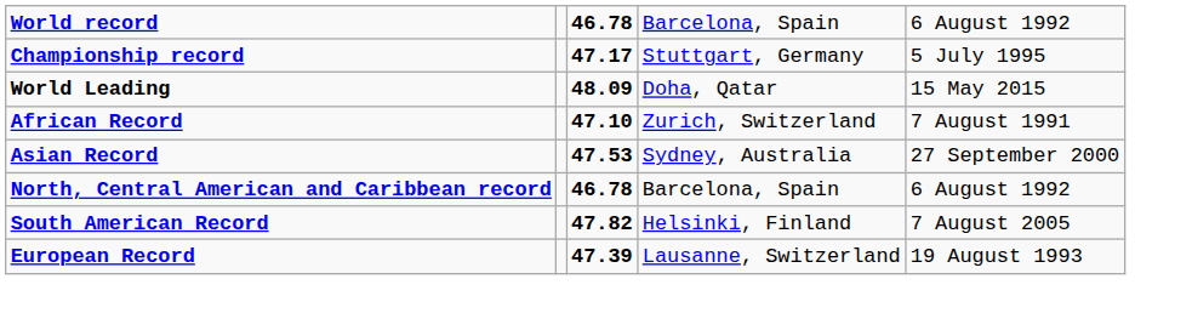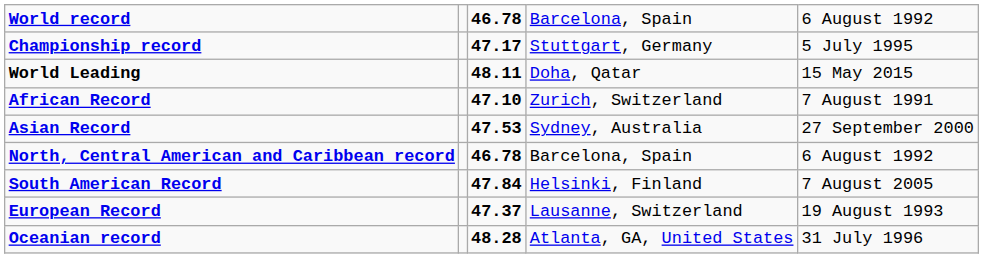 <table class="wikitable">
 <tr>
 <td><strong><a href='#'>World record</a></strong></td>
 <td></td>
 <td><strong>46.78</strong></td>
 <td><a href='#'>Barcelona</a>, Spain</td>
 <td>6 August 1992</td>
 </tr>
 <tr>
 <td><strong><a href='#'>Championship record</a></strong></td>
 <td></td>
 <td><strong>47.17</strong></td>
 <td><a href='#'>Stuttgart</a>, Germany</td>
 <td>5 July 1995</td>
 </tr>
 <tr>
 <td><strong>World Leading</strong></td>
 <td></td>
-<td><strong> 48.09</strong></td>
+<td><strong> 48.11</strong></td>
 <td><a href='#'>Doha</a>, Qatar</td>
 <td>15 May 2015</td>
 </tr>
 <tr>
 <td><strong><a href='#'>African Record</a></strong></td>
 <td></td>
 <td><strong>47.10</strong></td>
 <td><a href='#'>Zurich</a>, Switzerland</td>
 <td>7 August 1991</td>
 </tr>
 <tr>
 <td><strong><a href='#'>Asian Record</a></strong></td>
 <td></td>
 <td><strong>47.53</strong></td>
 <td><a href='#'>Sydney</a>, Australia</td>
 <td>27 September 2000</td>
 </tr>
 <tr>
 <td><strong><a href='#'>North, Central American and Caribbean record</a></strong></td>
 <td></td>
 <td><strong>46.78</strong></td>
 <td>Barcelona, Spain</td>
 <td>6 August 1992</td>
 </tr>
 <tr>
 <td><strong><a href='#'>South American Record</a></strong></td>
 <td></td>
-<td><strong>47.82</strong></td>
+<td><strong>47.84</strong></td>
 <td><a href='#'>Helsinki</a>, Finland</td>
 <td>7 August 2005</td>
 </tr>
 <tr>
 <td><strong><a href='#'>European Record</a></strong></td>
 <td></td>
-<td><strong>47.39</strong></td>
+<td><strong>47.37</strong></td>
 <td><a href='#'>Lausanne</a>, Switzerland</td>
 <td>19 August 1993</td>
 </tr>
+<tr>
+<td><strong><a href='#'>Oceanian record</a></strong></td>
+<td></td>
+<td><strong>48.28</strong></td>
+<td><a href='#'>Atlanta</a>, GA, <a href='#'>United States</a></td>
+<td>31 July 1996</td>
+</tr>
 </table>
